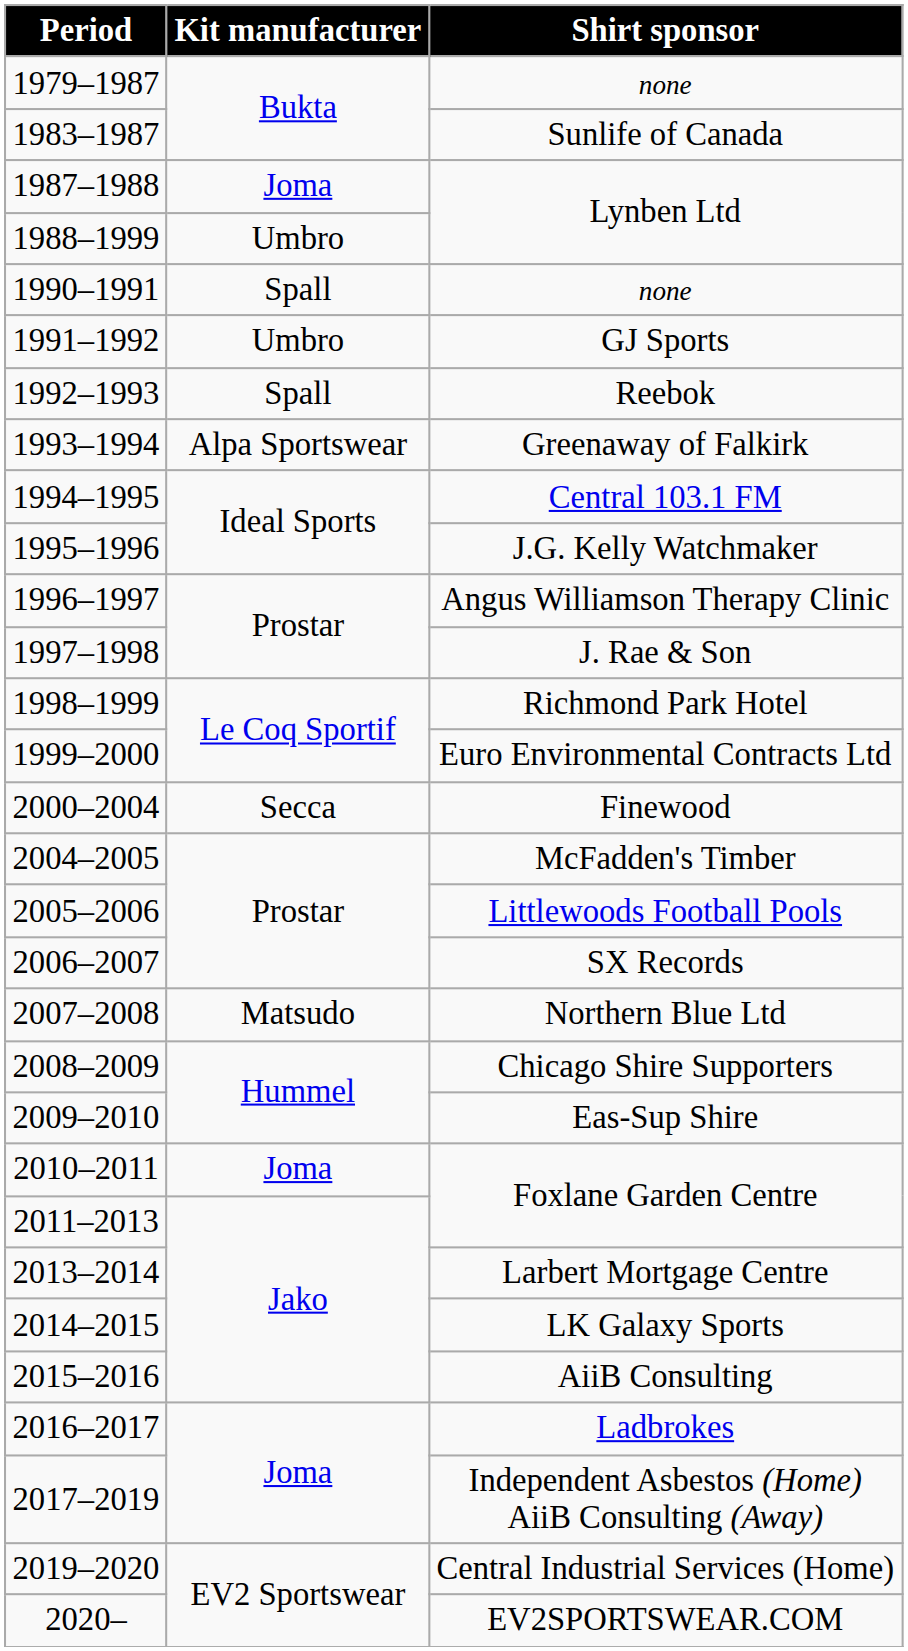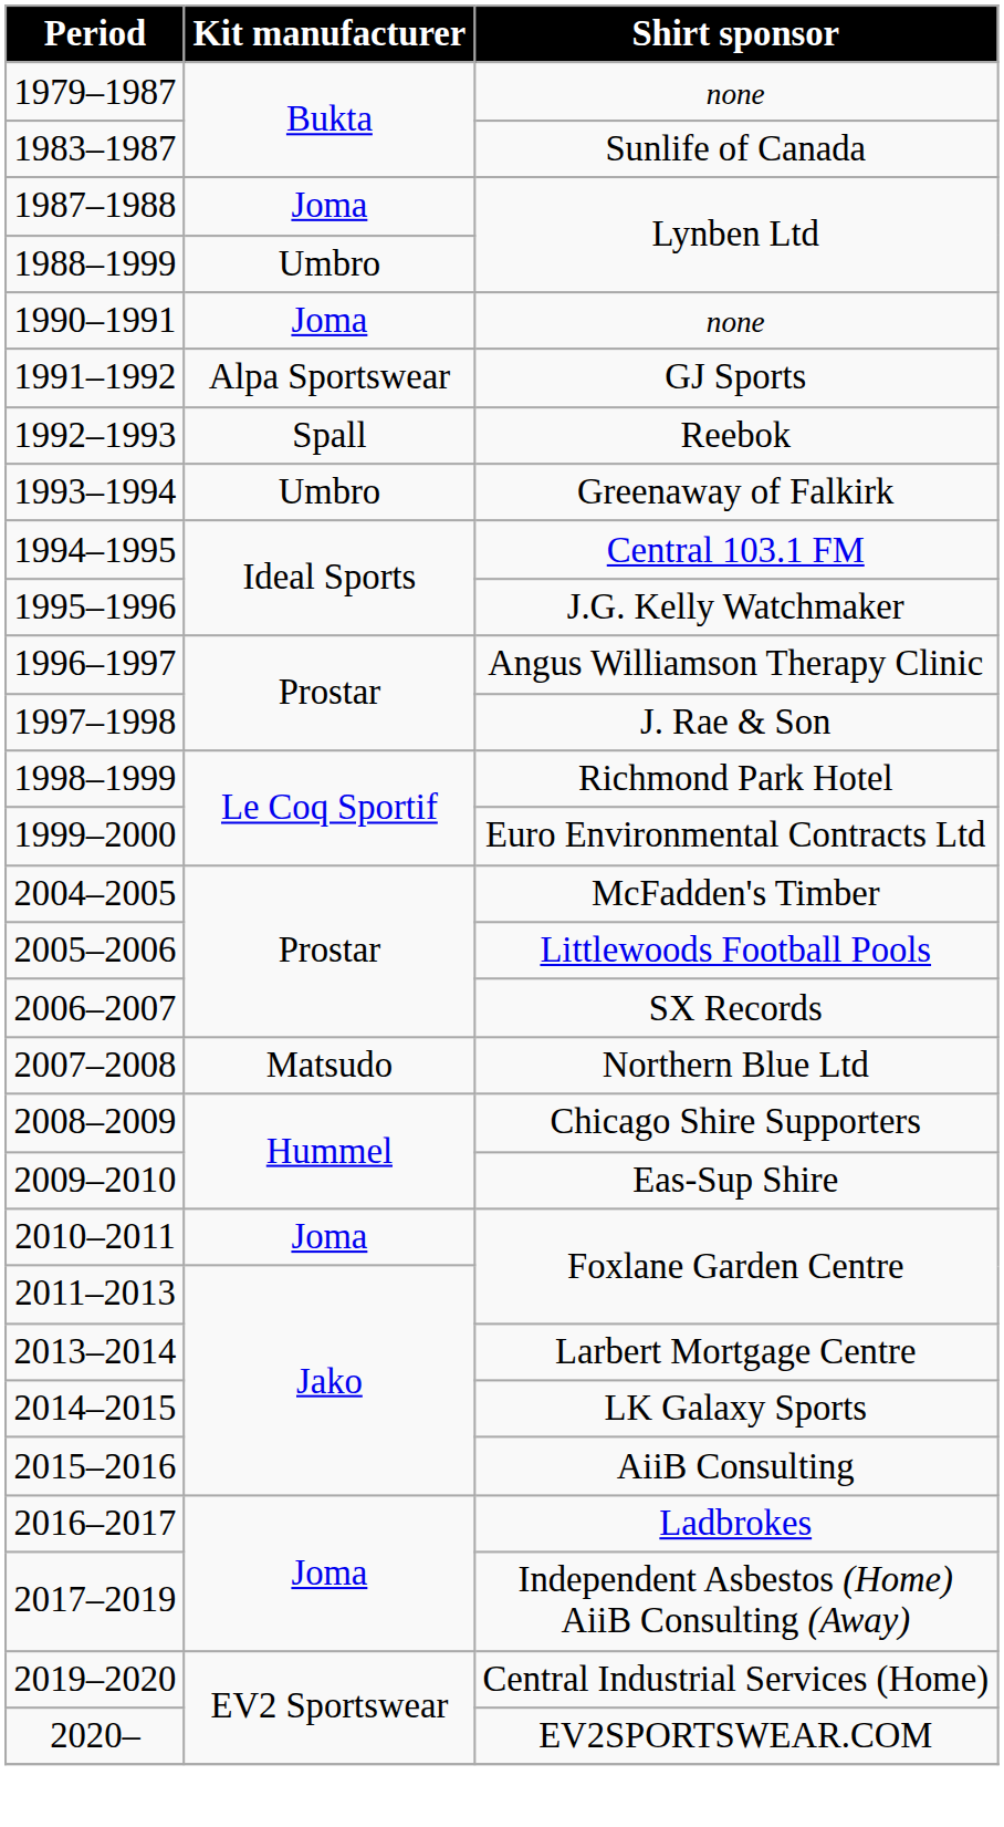 <table class="wikitable" style="text-align:center;">
 <tr>
 <th style="background:#000000; color:#FFFFFF;">Period</th>
 <th style="background:#000000; color:#FFFFFF;">Kit manufacturer</th>
 <th style="background:#000000; color:#FFFFFF;">Shirt sponsor</th>
 </tr>
 <tr>
 <td>1979–1987</td>
 <td rowspan="2"> <a href='#'>Bukta</a></td>
 <td><small><em>none</em></small></td>
 </tr>
 <tr>
 <td>1983–1987</td>
 <td>Sunlife of Canada</td>
 </tr>
 <tr>
 <td>1987–1988</td>
 <td> <a href='#'>Joma</a></td>
 <td rowspan="2">Lynben Ltd</td>
 </tr>
 <tr>
 <td>1988–1999</td>
 <td> Umbro</td>
 </tr>
 <tr>
 <td>1990–1991</td>
-<td> Spall</td>
+<td> <a href='#'>Joma</a></td>
 <td><small><em>none</em></small></td>
 </tr>
 <tr>
 <td>1991–1992</td>
-<td> Umbro</td>
+<td>Alpa Sportswear</td>
 <td>GJ Sports</td>
 </tr>
 <tr>
 <td>1992–1993</td>
 <td> Spall</td>
 <td>Reebok</td>
 </tr>
 <tr>
 <td>1993–1994</td>
-<td>Alpa Sportswear</td>
+<td> Umbro</td>
 <td>Greenaway of Falkirk</td>
 </tr>
 <tr>
 <td>1994–1995</td>
 <td rowspan="2">Ideal Sports</td>
 <td><a href='#'>Central 103.1 FM</a></td>
 </tr>
 <tr>
 <td>1995–1996</td>
 <td>J.G. Kelly Watchmaker</td>
 </tr>
 <tr>
 <td>1996–1997</td>
 <td rowspan="2"> Prostar</td>
 <td>Angus Williamson Therapy Clinic</td>
 </tr>
 <tr>
 <td>1997–1998</td>
 <td>J. Rae & Son</td>
 </tr>
 <tr>
 <td>1998–1999</td>
 <td rowspan="2"> <a href='#'>Le Coq Sportif</a></td>
 <td>Richmond Park Hotel</td>
 </tr>
 <tr>
 <td>1999–2000</td>
 <td>Euro Environmental Contracts Ltd</td>
-</tr>
-<tr>
-<td>2000–2004</td>
-<td>Secca</td>
-<td>Finewood</td>
 </tr>
 <tr>
 <td>2004–2005</td>
 <td rowspan="3"> Prostar</td>
 <td>McFadden's Timber</td>
 </tr>
 <tr>
 <td>2005–2006</td>
 <td><a href='#'>Littlewoods Football Pools</a></td>
 </tr>
 <tr>
 <td>2006–2007</td>
 <td>SX Records</td>
 </tr>
 <tr>
 <td>2007–2008</td>
 <td> Matsudo</td>
 <td>Northern Blue Ltd</td>
 </tr>
 <tr>
 <td>2008–2009</td>
 <td rowspan="2"> <a href='#'>Hummel</a></td>
 <td>Chicago Shire Supporters</td>
 </tr>
 <tr>
 <td>2009–2010</td>
 <td>Eas-Sup Shire</td>
 </tr>
 <tr>
 <td>2010–2011</td>
 <td> <a href='#'>Joma</a></td>
 <td rowspan="2">Foxlane Garden Centre</td>
 </tr>
 <tr>
 <td>2011–2013</td>
 <td rowspan="4"> <a href='#'>Jako</a></td>
 </tr>
 <tr>
 <td>2013–2014</td>
 <td>Larbert Mortgage Centre</td>
 </tr>
 <tr>
 <td>2014–2015</td>
 <td>LK Galaxy Sports</td>
 </tr>
 <tr>
 <td>2015–2016</td>
 <td>AiiB Consulting</td>
 </tr>
 <tr>
 <td>2016–2017</td>
 <td rowspan="2 "> <a href='#'>Joma</a></td>
 <td><a href='#'>Ladbrokes</a></td>
 </tr>
 <tr>
 <td style="text-align: left">2017–2019</td>
 <td>Independent Asbestos <em>(Home)</em><br> AiiB Consulting <em>(Away)</em></td>
 </tr>
 <tr>
 <td>2019–2020</td>
 <td rowspan="2 "> EV2 Sportswear</td>
 <td>Central Industrial Services (Home)</td>
 </tr>
 <tr>
 <td>2020–</td>
 <td>EV2SPORTSWEAR.COM</td>
 </tr>
 <tr>
 </tr>
 </table>
